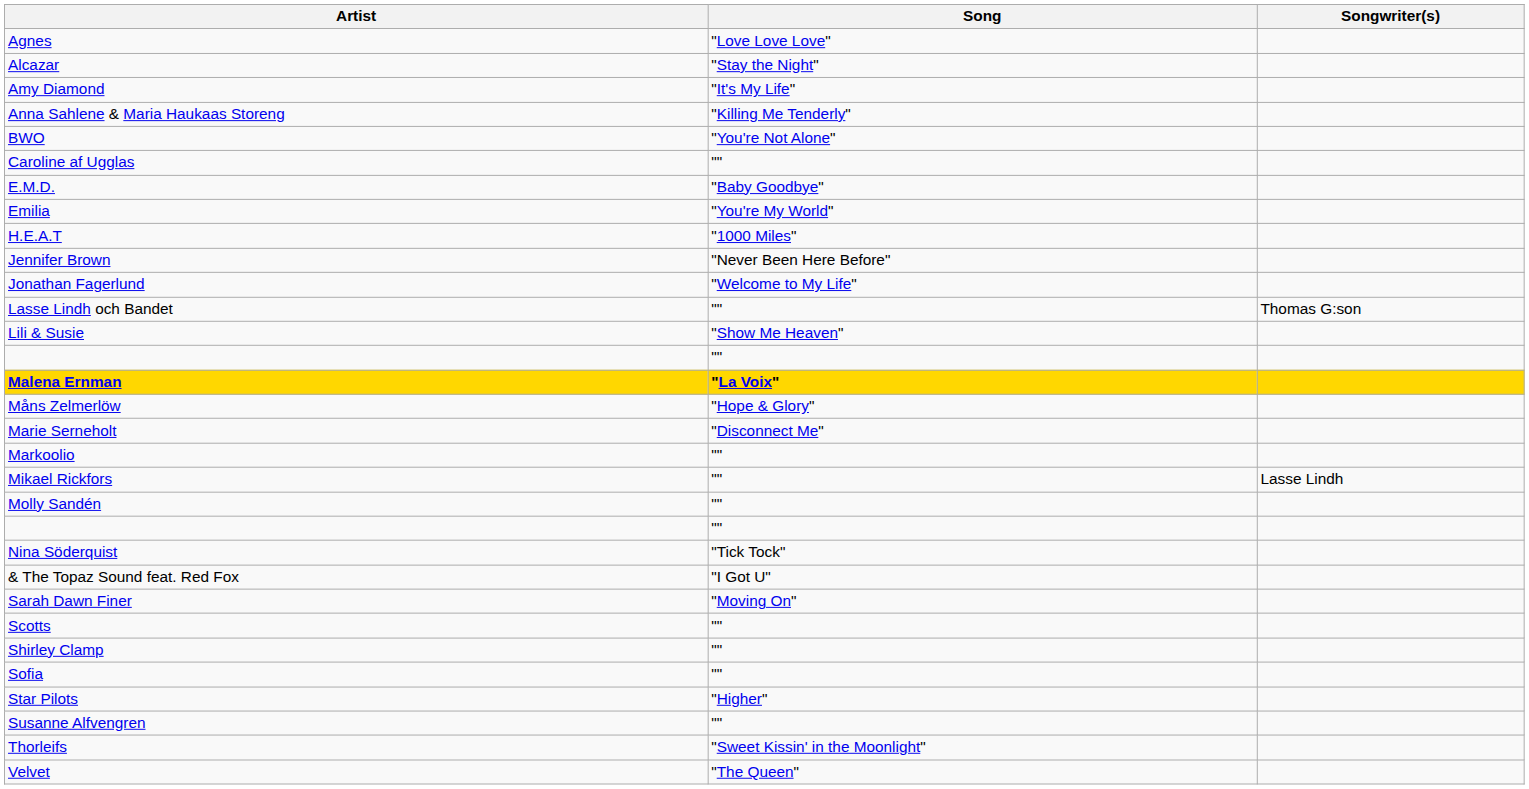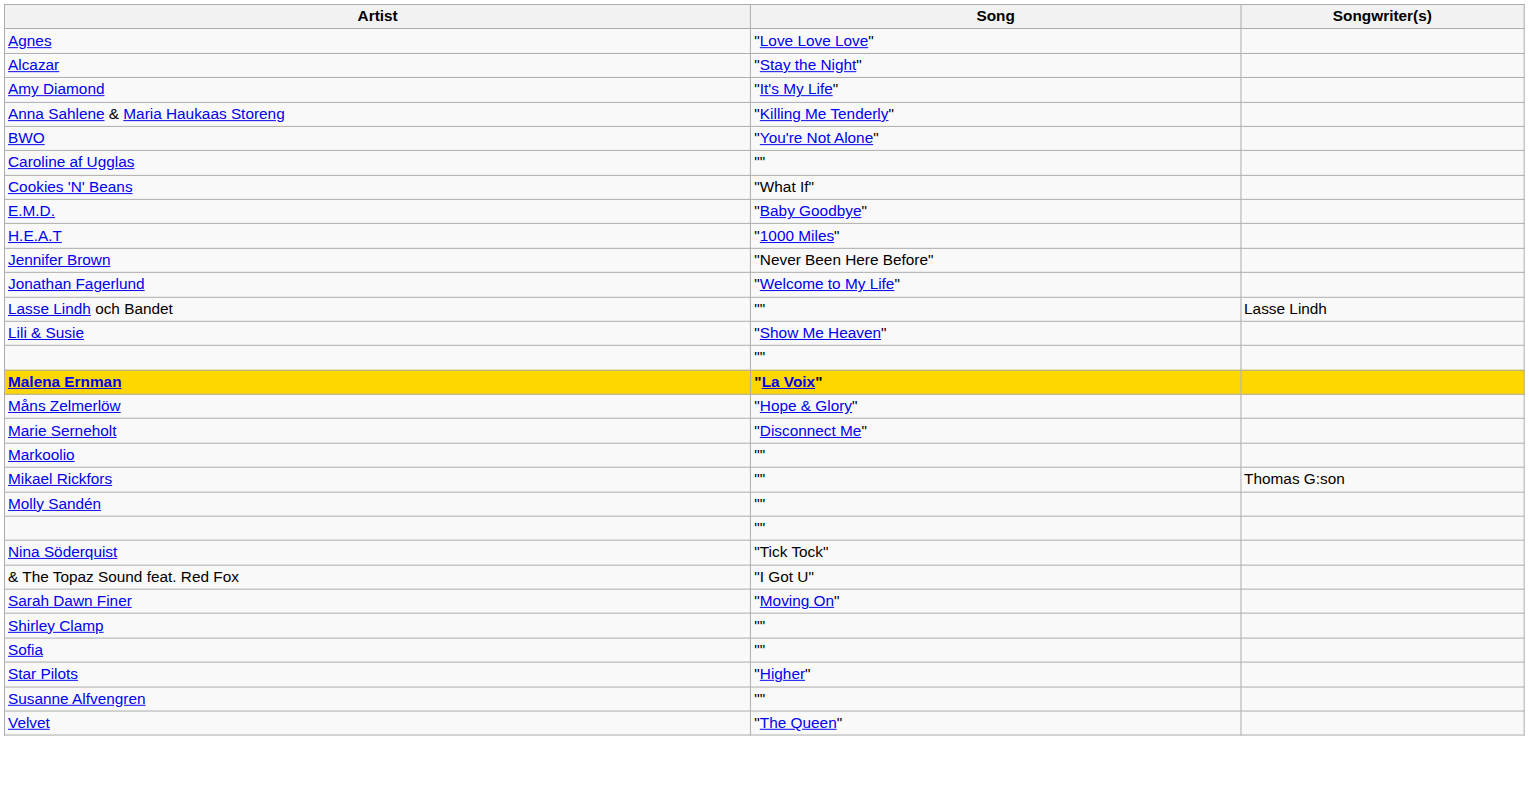 <table class="wikitable sortable" width="100%" style="margin: 1em auto 1em auto;">
 <tr>
 <th>Artist</th>
 <th>Song</th>
 <th>Songwriter(s)</th>
 </tr>
 <tr>
 <td><a href='#'>Agnes</a></td>
 <td>"<a href='#'>Love Love Love</a>"</td>
 <td></td>
 </tr>
 <tr>
 <td><a href='#'>Alcazar</a></td>
 <td>"<a href='#'>Stay the Night</a>"</td>
 <td></td>
 </tr>
 <tr>
 <td><a href='#'>Amy Diamond</a></td>
 <td>"<a href='#'>It's My Life</a>"</td>
 <td></td>
 </tr>
 <tr>
 <td><a href='#'>Anna Sahlene</a> & <a href='#'>Maria Haukaas Storeng</a></td>
 <td>"<a href='#'>Killing Me Tenderly</a>"</td>
 <td></td>
 </tr>
 <tr>
 <td><a href='#'>BWO</a></td>
 <td>"<a href='#'>You're Not Alone</a>"</td>
 <td></td>
 </tr>
 <tr>
 <td><a href='#'>Caroline af Ugglas</a></td>
 <td>""</td>
 <td></td>
 </tr>
 <tr>
-<td><a href='#'>E.M.D.</a></td>
-<td>"<a href='#'>Baby Goodbye</a>"</td>
+<td><a href='#'>Cookies 'N' Beans</a></td>
+<td>"What If"</td>
 <td></td>
 </tr>
 <tr>
-<td><a href='#'>Emilia</a></td>
-<td>"<a href='#'>You're My World</a>"</td>
+<td><a href='#'>E.M.D.</a></td>
+<td>"<a href='#'>Baby Goodbye</a>"</td>
 <td></td>
 </tr>
 <tr>
 <td><a href='#'>H.E.A.T</a></td>
 <td>"<a href='#'>1000 Miles</a>"</td>
 <td></td>
 </tr>
 <tr>
 <td><a href='#'>Jennifer Brown</a></td>
 <td>"Never Been Here Before"</td>
 <td></td>
 </tr>
 <tr>
 <td><a href='#'>Jonathan Fagerlund</a></td>
 <td>"<a href='#'>Welcome to My Life</a>"</td>
 <td></td>
 </tr>
 <tr>
 <td><a href='#'>Lasse Lindh</a> och Bandet</td>
 <td>""</td>
-<td>Thomas G:son</td>
+<td>Lasse Lindh</td>
 </tr>
 <tr>
 <td><a href='#'>Lili & Susie</a></td>
 <td>"<a href='#'>Show Me Heaven</a>"</td>
 <td></td>
 </tr>
 <tr>
 <td></td>
 <td>""</td>
 <td></td>
 </tr>
 <tr style="background:gold;">
 <td><strong><a href='#'>Malena Ernman</a></strong></td>
 <td><strong>"<a href='#'><span>La Voix</span></a>"</strong></td>
 <td><strong></strong></td>
 </tr>
 <tr>
 <td><a href='#'>Måns Zelmerlöw</a></td>
 <td>"<a href='#'>Hope & Glory</a>"</td>
 <td></td>
 </tr>
 <tr>
 <td><a href='#'>Marie Serneholt</a></td>
 <td>"<a href='#'>Disconnect Me</a>"</td>
 <td></td>
 </tr>
 <tr>
 <td><a href='#'>Markoolio</a></td>
 <td>""</td>
 <td></td>
 </tr>
 <tr>
 <td><a href='#'>Mikael Rickfors</a></td>
 <td>""</td>
-<td>Lasse Lindh</td>
+<td>Thomas G:son</td>
 </tr>
 <tr>
 <td><a href='#'>Molly Sandén</a></td>
 <td>""</td>
 <td></td>
 </tr>
 <tr>
 <td></td>
 <td>""</td>
 <td></td>
 </tr>
 <tr>
 <td><a href='#'>Nina Söderquist</a></td>
 <td>"Tick Tock"</td>
 <td></td>
 </tr>
 <tr>
 <td> & The Topaz Sound feat. Red Fox</td>
 <td>"I Got U"</td>
 <td></td>
 </tr>
 <tr>
 <td><a href='#'>Sarah Dawn Finer</a></td>
 <td>"<a href='#'>Moving On</a>"</td>
 <td></td>
 </tr>
 <tr>
-<td><a href='#'>Scotts</a></td>
-<td>""</td>
-<td></td>
-</tr>
-<tr>
 <td><a href='#'>Shirley Clamp</a></td>
 <td>""</td>
 <td></td>
 </tr>
 <tr>
 <td><a href='#'>Sofia</a></td>
 <td>""</td>
 <td></td>
 </tr>
 <tr>
 <td><a href='#'>Star Pilots</a></td>
 <td>"<a href='#'>Higher</a>"</td>
 <td></td>
 </tr>
 <tr>
 <td><a href='#'>Susanne Alfvengren</a></td>
 <td>""</td>
 <td></td>
 </tr>
 <tr>
-<td><a href='#'>Thorleifs</a></td>
-<td>"<a href='#'>Sweet Kissin' in the Moonlight</a>"</td>
-<td></td>
-</tr>
-<tr>
 <td><a href='#'>Velvet</a></td>
 <td>"<a href='#'>The Queen</a>"</td>
 <td></td>
 </tr>
 </table>
